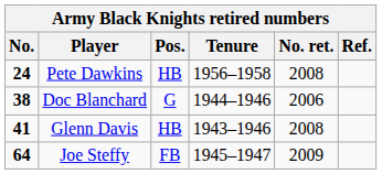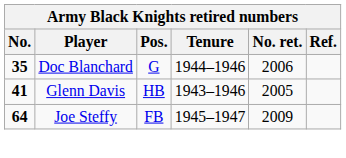 <table class="wikitable" style="text-align:center">
 <tr>
 <th colspan=6 style =><strong>Army Black Knights retired numbers</strong></th>
 </tr>
 <tr>
 <th style = >No.</th>
 <th style = >Player</th>
 <th style = >Pos.</th>
 <th style = >Tenure</th>
 <th style = >No. ret.</th>
 <th style = >Ref.</th>
 </tr>
 <tr>
-<td><strong>24</strong></td>
-<td><a href='#'>Pete Dawkins</a></td>
-<td><a href='#'>HB</a></td>
-<td>1956–1958</td>
-<td>2008</td>
-<td></td>
-</tr>
-<tr>
-<td><strong>38</strong></td>
+<td><strong>35</strong></td>
 <td><a href='#'>Doc Blanchard</a></td>
 <td><a href='#'>G</a></td>
 <td>1944–1946</td>
 <td>2006</td>
 <td></td>
 </tr>
 <tr>
 <td><strong>41</strong></td>
 <td><a href='#'>Glenn Davis</a></td>
 <td><a href='#'>HB</a></td>
 <td>1943–1946</td>
-<td>2008</td>
+<td>2005</td>
 <td></td>
 </tr>
 <tr>
 <td><strong>64</strong></td>
 <td><a href='#'>Joe Steffy</a></td>
 <td><a href='#'>FB</a></td>
 <td>1945–1947</td>
 <td>2009</td>
 <td></td>
 </tr>
 </table>
